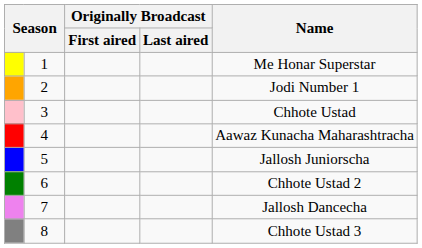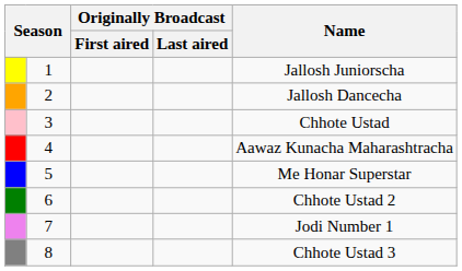 <table class="wikitable" style="text-align:center">
 <tr>
 <th style="padding: 0 8px" colspan="2" rowspan="2">Season</th>
 <th colspan="2">Originally Broadcast</th>
 <th style="padding: 0 8px" rowspan="2">Name</th>
 </tr>
 <tr>
 <th style="padding: 1 8px">First aired</th>
 <th style="padding: 1 8px">Last aired</th>
 </tr>
 <tr>
 <td style="background:Yellow"></td>
 <td align="center">1</td>
 <td align="center"></td>
 <td align="center"></td>
-<td align="center">Me Honar Superstar</td>
+<td align="center">Jallosh Juniorscha</td>
 </tr>
 <tr>
 <td style="background:Orange"></td>
 <td align="center">2</td>
 <td align="center"></td>
 <td align="center"></td>
-<td align="center">Jodi Number 1</td>
+<td align="center">Jallosh Dancecha</td>
 </tr>
 <tr>
 <td style="background:Pink"></td>
 <td align="center">3</td>
 <td align="center"></td>
 <td align="center"></td>
 <td align="center">Chhote Ustad</td>
 </tr>
 <tr>
 <td style="background:Red"></td>
 <td align="center">4</td>
 <td align="center"></td>
 <td align="center"></td>
 <td align="center">Aawaz Kunacha Maharashtracha</td>
 </tr>
 <tr>
 <td style="background:Blue"></td>
 <td align="center">5</td>
 <td align="center"></td>
 <td align="center"></td>
-<td align="center">Jallosh Juniorscha</td>
+<td align="center">Me Honar Superstar</td>
 </tr>
 <tr>
 <td style="background:Green"></td>
 <td align="center">6</td>
 <td align="center"></td>
 <td align="center"></td>
 <td align="center">Chhote Ustad 2</td>
 </tr>
 <tr>
 <td style="background:Violet"></td>
 <td align="center">7</td>
 <td align="center"></td>
 <td align="center"></td>
-<td align="center">Jallosh Dancecha</td>
+<td align="center">Jodi Number 1</td>
 </tr>
 <tr>
 <td style="background:Grey"></td>
 <td align="center">8</td>
 <td align="center"></td>
 <td align="center"></td>
 <td align="center">Chhote Ustad 3</td>
 </tr>
 </table>
